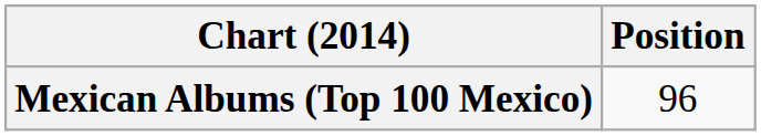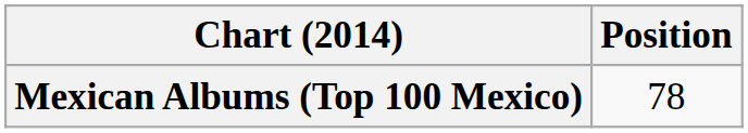 <table class="wikitable plainrowheaders" style="text-align:center">
 <tr>
 <th scope="col">Chart (2014)</th>
 <th scope="col">Position</th>
 </tr>
 <tr>
 <th scope="row">Mexican Albums (Top 100 Mexico)</th>
-<td>96</td>
+<td>78</td>
 </tr>
 </table>
